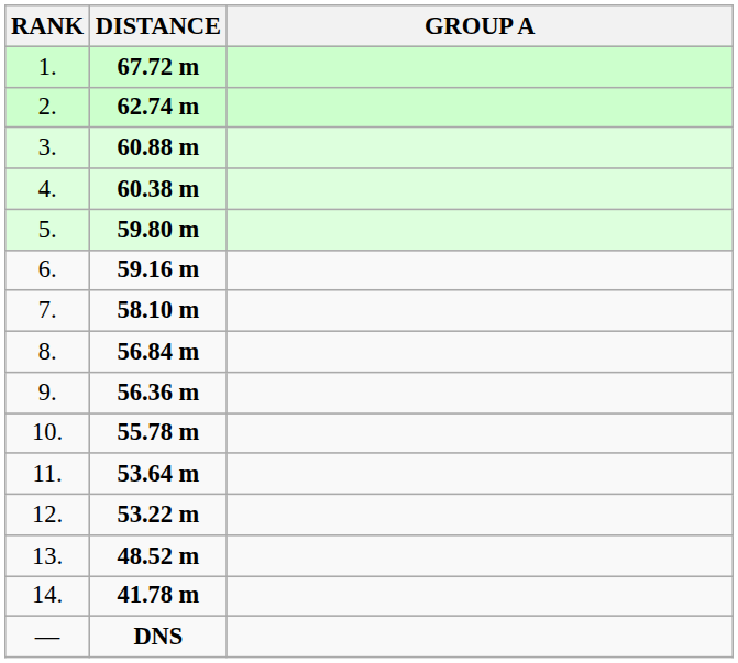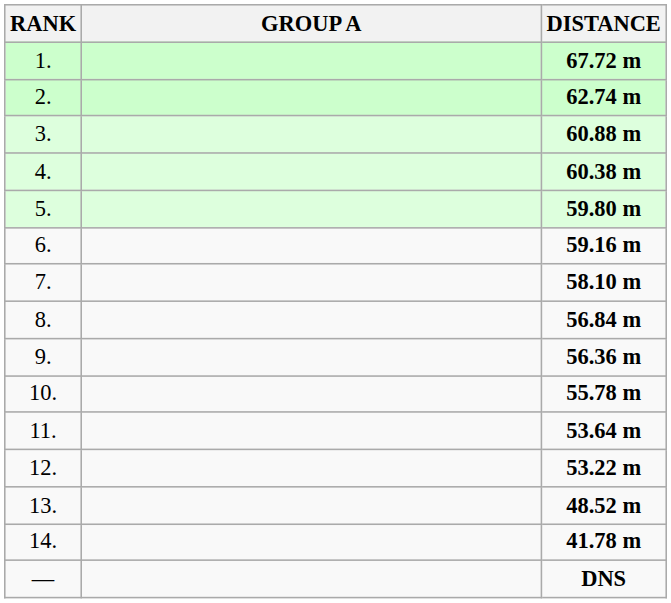 <table class="wikitable" style="border-collapse: collapse; font-size: 90%;">
 <tr>
 <th>RANK</th>
+<th align="center" style="width: 20em">GROUP A</th>
 <th>DISTANCE</th>
-<th align="center" style="width: 20em">GROUP A</th>
 </tr>
 <tr style="background:#ccffcc;">
 <td align="center">1.</td>
+<td></td>
 <td align="center"><strong>67.72 m</strong></td>
-<td></td>
 </tr>
 <tr style="background:#ccffcc;">
 <td align="center">2.</td>
+<td></td>
 <td align="center"><strong>62.74 m</strong></td>
-<td></td>
 </tr>
 <tr style="background:#ddffdd;">
 <td align="center">3.</td>
+<td></td>
 <td align="center"><strong>60.88 m</strong></td>
-<td></td>
 </tr>
 <tr style="background:#ddffdd;">
 <td align="center">4.</td>
+<td></td>
 <td align="center"><strong>60.38 m</strong></td>
-<td></td>
 </tr>
 <tr style="background:#ddffdd;">
 <td align="center">5.</td>
+<td></td>
 <td align="center"><strong>59.80 m</strong></td>
-<td></td>
 </tr>
 <tr>
 <td align="center">6.</td>
+<td></td>
 <td align="center"><strong>59.16 m</strong></td>
-<td></td>
 </tr>
 <tr>
 <td align="center">7.</td>
+<td></td>
 <td align="center"><strong>58.10 m</strong></td>
-<td></td>
 </tr>
 <tr>
 <td align="center">8.</td>
+<td></td>
 <td align="center"><strong>56.84 m</strong></td>
-<td></td>
 </tr>
 <tr>
 <td align="center">9.</td>
+<td></td>
 <td align="center"><strong>56.36 m</strong></td>
-<td></td>
 </tr>
 <tr>
 <td align="center">10.</td>
+<td></td>
 <td align="center"><strong>55.78 m</strong></td>
-<td></td>
 </tr>
 <tr>
 <td align="center">11.</td>
+<td></td>
 <td align="center"><strong>53.64 m</strong></td>
-<td></td>
 </tr>
 <tr>
 <td align="center">12.</td>
+<td></td>
 <td align="center"><strong>53.22 m</strong></td>
-<td></td>
 </tr>
 <tr>
 <td align="center">13.</td>
+<td></td>
 <td align="center"><strong>48.52 m</strong></td>
-<td></td>
 </tr>
 <tr>
 <td align="center">14.</td>
+<td></td>
 <td align="center"><strong>41.78 m</strong></td>
-<td></td>
 </tr>
 <tr>
 <td align="center">—</td>
+<td></td>
 <td align="center"><strong>DNS</strong></td>
-<td></td>
 </tr>
 </table>
